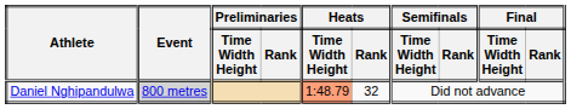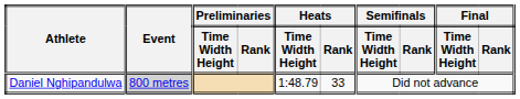 <table class=wikitable style="font-size:90%; border: double;">
 <tr>
 <th rowspan="2" style="border-right:double">Athlete</th>
 <th rowspan="2" style="border-right:double">Event</th>
 <th colspan="2" style="border-right:double; border-bottom:double;">Preliminaries</th>
 <th colspan="2" style="border-right:double; border-bottom:double;">Heats</th>
 <th colspan="2" style="border-right:double; border-bottom:double;">Semifinals</th>
 <th colspan="2" style="border-right:double; border-bottom:double;">Final</th>
 </tr>
 <tr>
 <th>Time<br>Width<br>Height</th>
 <th style="border-right:double">Rank</th>
 <th>Time<br>Width<br>Height</th>
 <th style="border-right:double">Rank</th>
 <th>Time<br>Width<br>Height</th>
 <th style="border-right:double">Rank</th>
 <th>Time<br>Width<br>Height</th>
 <th style="border-right:double">Rank</th>
 </tr>
 <tr style="border-top: double;">
 <td style="border-right:double"><a href='#'>Daniel Nghipandulwa</a></td>
 <td style="background: lightgrey; border-right:double"><a href='#'>800 metres</a></td>
 <td style="border-right:double" colspan= 2 bgcolor="wheat"></td>
-<td align=center style="background: lightsalmon;">1:48.79</td>
-<td align=center style="border-right:double">32</td>
+<td align=center>1:48.79</td>
+<td align=center style="border-right:double">33</td>
 <td colspan="4" align=center>Did not advance</td>
 </tr>
 </table>
